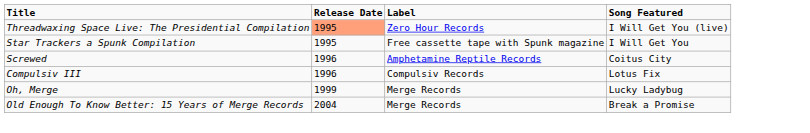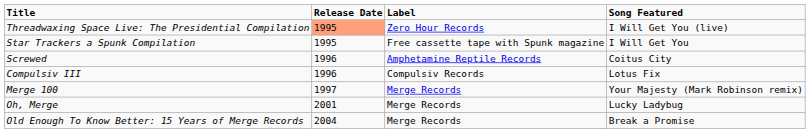 <table class="wikitable">
 <tr>
 <td><strong>Title</strong></td>
 <td><strong>Release Date</strong></td>
 <td><strong>Label</strong></td>
 <td><strong>Song Featured</strong></td>
 </tr>
 <tr>
 <td><em>Threadwaxing Space Live: The Presidential Compilation</em></td>
 <td style="background: lightsalmon;">1995</td>
 <td><a href='#'>Zero Hour Records</a></td>
 <td>I Will Get You (live)</td>
 </tr>
 <tr>
 <td><em>Star Trackers a Spunk Compilation</em></td>
 <td>1995</td>
 <td>Free cassette tape with Spunk magazine</td>
 <td>I Will Get You</td>
 </tr>
 <tr>
 <td><em>Screwed</em></td>
 <td>1996</td>
 <td><a href='#'>Amphetamine Reptile Records</a></td>
 <td>Coitus City</td>
 </tr>
 <tr>
 <td><em>Compulsiv III</em></td>
 <td>1996</td>
 <td>Compulsiv Records</td>
 <td>Lotus Fix</td>
 </tr>
 <tr>
+<td><em>Merge 100</em></td>
+<td>1997</td>
+<td><a href='#'>Merge Records</a></td>
+<td>Your Majesty (Mark Robinson remix)</td>
+</tr>
+<tr>
 <td><em>Oh, Merge</em></td>
-<td>1999</td>
+<td>2001</td>
 <td>Merge Records</td>
 <td>Lucky Ladybug</td>
 </tr>
 <tr>
 <td><em>Old Enough To Know Better: 15 Years of Merge Records</em></td>
 <td>2004</td>
 <td>Merge Records</td>
 <td>Break a Promise</td>
 </tr>
 </table>
